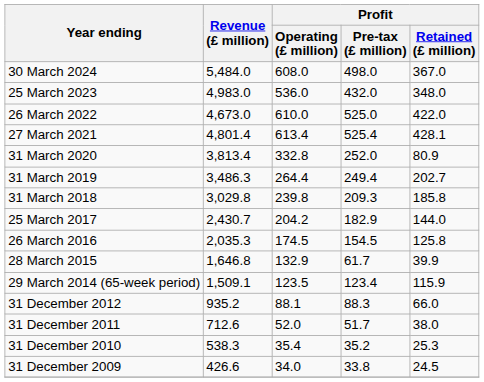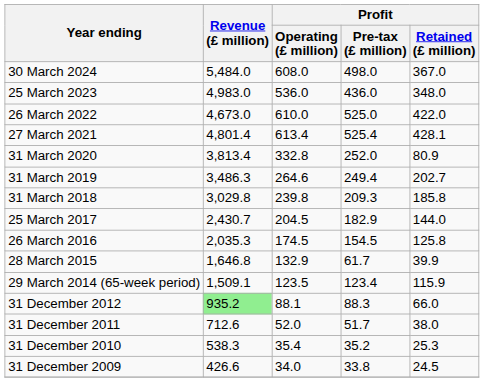 <table class="wikitable" style="margin: 0 auto 0 auto;">
 <tr>
 <th rowspan=2>Year ending</th>
 <th rowspan=2><a href='#'>Revenue</a><br> (£ million)</th>
 <th colspan=3>Profit</th>
 </tr>
 <tr>
 <th>Operating<br> (£ million)</th>
 <th>Pre-tax<br> (£ million)</th>
 <th><a href='#'>Retained</a><br> (£ million)</th>
 </tr>
 <tr>
 <td>30 March 2024</td>
 <td>5,484.0</td>
 <td>608.0</td>
 <td>498.0</td>
 <td>367.0</td>
 </tr>
 <tr>
 <td>25 March 2023</td>
 <td>4,983.0</td>
 <td>536.0</td>
-<td>432.0</td>
+<td>436.0</td>
 <td>348.0</td>
 </tr>
 <tr>
 <td>26 March 2022</td>
 <td>4,673.0</td>
 <td>610.0</td>
 <td>525.0</td>
 <td>422.0</td>
 </tr>
 <tr>
 <td>27 March 2021</td>
 <td>4,801.4</td>
 <td>613.4</td>
 <td>525.4</td>
 <td>428.1</td>
 </tr>
 <tr>
 <td>31 March 2020</td>
 <td>3,813.4</td>
 <td>332.8</td>
 <td>252.0</td>
 <td>80.9</td>
 </tr>
 <tr>
 <td>31 March 2019</td>
 <td>3,486.3</td>
-<td>264.4</td>
+<td>264.6</td>
 <td>249.4</td>
 <td>202.7</td>
 </tr>
 <tr>
 <td>31 March 2018</td>
 <td>3,029.8</td>
 <td>239.8</td>
 <td>209.3</td>
 <td>185.8</td>
 </tr>
 <tr>
 <td>25 March 2017</td>
 <td>2,430.7</td>
-<td>204.2</td>
+<td>204.5</td>
 <td>182.9</td>
 <td>144.0</td>
 </tr>
 <tr>
 <td>26 March 2016</td>
 <td>2,035.3</td>
 <td>174.5</td>
 <td>154.5</td>
 <td>125.8</td>
 </tr>
 <tr>
 <td>28 March 2015</td>
 <td>1,646.8</td>
 <td>132.9</td>
 <td>61.7</td>
 <td>39.9</td>
 </tr>
 <tr>
 <td>29 March 2014 (65-week period)</td>
 <td>1,509.1</td>
 <td>123.5</td>
 <td>123.4</td>
 <td>115.9</td>
 </tr>
 <tr>
 <td>31 December 2012</td>
-<td>935.2</td>
+<td style="background: lightgreen;">935.2</td>
 <td>88.1</td>
 <td>88.3</td>
 <td>66.0</td>
 </tr>
 <tr>
 <td>31 December 2011</td>
 <td>712.6</td>
 <td>52.0</td>
 <td>51.7</td>
 <td>38.0</td>
 </tr>
 <tr>
 <td>31 December 2010</td>
 <td>538.3</td>
 <td>35.4</td>
 <td>35.2</td>
 <td>25.3</td>
 </tr>
 <tr>
 <td>31 December 2009</td>
 <td>426.6</td>
 <td>34.0</td>
 <td>33.8</td>
 <td>24.5</td>
 </tr>
 <tr>
 </tr>
 </table>
